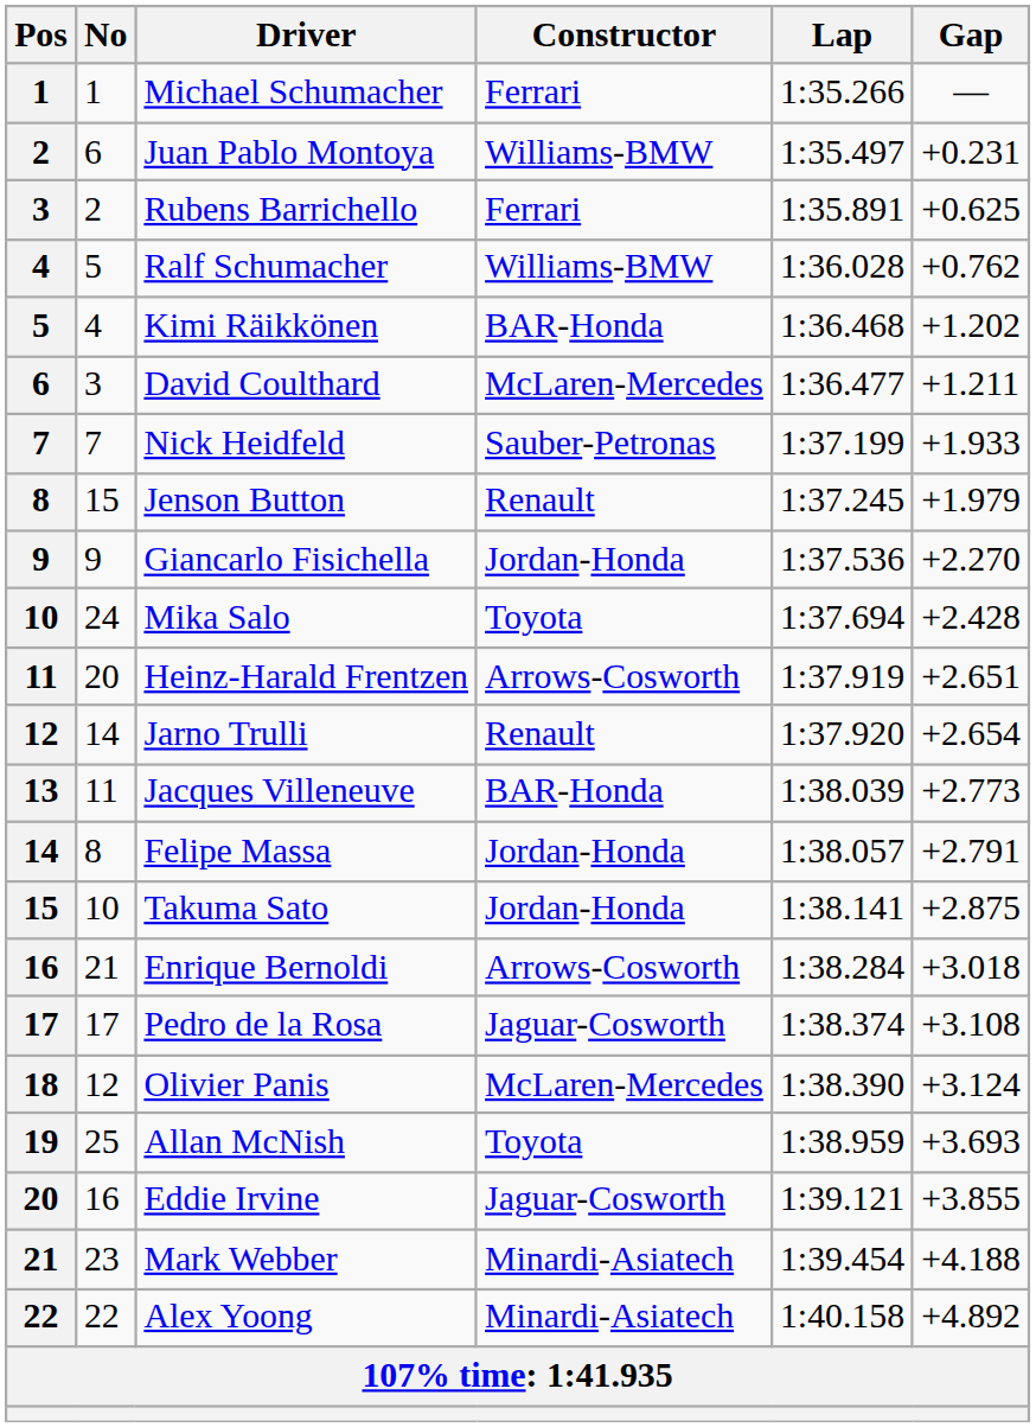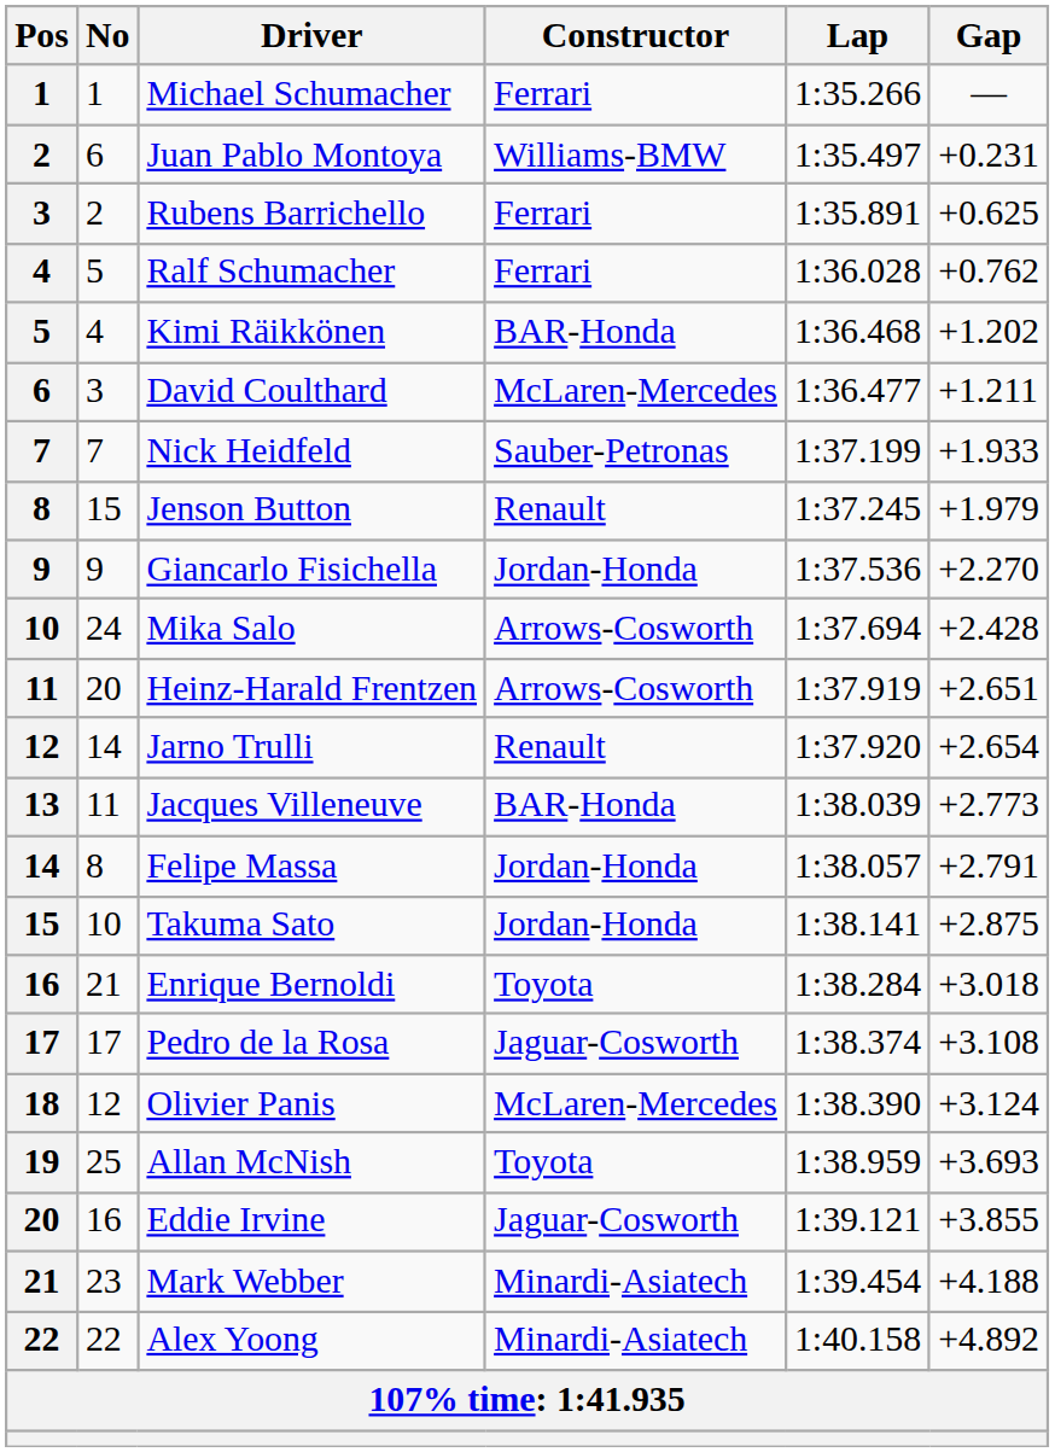 <table class="wikitable sortable" style="font-size:85%;">
 <tr>
 <th>Pos</th>
 <th>No</th>
 <th>Driver</th>
 <th>Constructor</th>
 <th>Lap</th>
 <th>Gap</th>
 </tr>
 <tr>
 <th>1</th>
 <td>1</td>
 <td> <a href='#'>Michael Schumacher</a></td>
 <td><a href='#'>Ferrari</a></td>
 <td>1:35.266</td>
 <td align="center">—</td>
 </tr>
 <tr>
 <th>2</th>
 <td>6</td>
 <td> <a href='#'>Juan Pablo Montoya</a></td>
 <td><a href='#'>Williams</a>-<a href='#'>BMW</a></td>
 <td>1:35.497</td>
 <td>+0.231</td>
 </tr>
 <tr>
 <th>3</th>
 <td>2</td>
 <td> <a href='#'>Rubens Barrichello</a></td>
 <td><a href='#'>Ferrari</a></td>
 <td>1:35.891</td>
 <td>+0.625</td>
 </tr>
 <tr>
 <th>4</th>
 <td>5</td>
 <td> <a href='#'>Ralf Schumacher</a></td>
-<td><a href='#'>Williams</a>-<a href='#'>BMW</a></td>
+<td><a href='#'>Ferrari</a></td>
 <td>1:36.028</td>
 <td>+0.762</td>
 </tr>
 <tr>
 <th>5</th>
 <td>4</td>
 <td> <a href='#'>Kimi Räikkönen</a></td>
 <td><a href='#'>BAR</a>-<a href='#'>Honda</a></td>
 <td>1:36.468</td>
 <td>+1.202</td>
 </tr>
 <tr>
 <th>6</th>
 <td>3</td>
 <td> <a href='#'>David Coulthard</a></td>
 <td><a href='#'>McLaren</a>-<a href='#'>Mercedes</a></td>
 <td>1:36.477</td>
 <td>+1.211</td>
 </tr>
 <tr>
 <th>7</th>
 <td>7</td>
 <td> <a href='#'>Nick Heidfeld</a></td>
 <td><a href='#'>Sauber</a>-<a href='#'>Petronas</a></td>
 <td>1:37.199</td>
 <td>+1.933</td>
 </tr>
 <tr>
 <th>8</th>
 <td>15</td>
 <td> <a href='#'>Jenson Button</a></td>
 <td><a href='#'>Renault</a></td>
 <td>1:37.245</td>
 <td>+1.979</td>
 </tr>
 <tr>
 <th>9</th>
 <td>9</td>
 <td> <a href='#'>Giancarlo Fisichella</a></td>
 <td><a href='#'>Jordan</a>-<a href='#'>Honda</a></td>
 <td>1:37.536</td>
 <td>+2.270</td>
 </tr>
 <tr>
 <th>10</th>
 <td>24</td>
 <td> <a href='#'>Mika Salo</a></td>
-<td><a href='#'>Toyota</a></td>
+<td><a href='#'>Arrows</a>-<a href='#'>Cosworth</a></td>
 <td>1:37.694</td>
 <td>+2.428</td>
 </tr>
 <tr>
 <th>11</th>
 <td>20</td>
 <td> <a href='#'>Heinz-Harald Frentzen</a></td>
 <td><a href='#'>Arrows</a>-<a href='#'>Cosworth</a></td>
 <td>1:37.919</td>
 <td>+2.651</td>
 </tr>
 <tr>
 <th>12</th>
 <td>14</td>
 <td> <a href='#'>Jarno Trulli</a></td>
 <td><a href='#'>Renault</a></td>
 <td>1:37.920</td>
 <td>+2.654</td>
 </tr>
 <tr>
 <th>13</th>
 <td>11</td>
 <td> <a href='#'>Jacques Villeneuve</a></td>
 <td><a href='#'>BAR</a>-<a href='#'>Honda</a></td>
 <td>1:38.039</td>
 <td>+2.773</td>
 </tr>
 <tr>
 <th>14</th>
 <td>8</td>
 <td> <a href='#'>Felipe Massa</a></td>
 <td><a href='#'>Jordan</a>-<a href='#'>Honda</a></td>
 <td>1:38.057</td>
 <td>+2.791</td>
 </tr>
 <tr>
 <th>15</th>
 <td>10</td>
 <td> <a href='#'>Takuma Sato</a></td>
 <td><a href='#'>Jordan</a>-<a href='#'>Honda</a></td>
 <td>1:38.141</td>
 <td>+2.875</td>
 </tr>
 <tr>
 <th>16</th>
 <td>21</td>
 <td> <a href='#'>Enrique Bernoldi</a></td>
-<td><a href='#'>Arrows</a>-<a href='#'>Cosworth</a></td>
+<td><a href='#'>Toyota</a></td>
 <td>1:38.284</td>
 <td>+3.018</td>
 </tr>
 <tr>
 <th>17</th>
 <td>17</td>
 <td> <a href='#'>Pedro de la Rosa</a></td>
 <td><a href='#'>Jaguar</a>-<a href='#'>Cosworth</a></td>
 <td>1:38.374</td>
 <td>+3.108</td>
 </tr>
 <tr>
 <th>18</th>
 <td>12</td>
 <td> <a href='#'>Olivier Panis</a></td>
 <td><a href='#'>McLaren</a>-<a href='#'>Mercedes</a></td>
 <td>1:38.390</td>
 <td>+3.124</td>
 </tr>
 <tr>
 <th>19</th>
 <td>25</td>
 <td> <a href='#'>Allan McNish</a></td>
 <td><a href='#'>Toyota</a></td>
 <td>1:38.959</td>
 <td>+3.693</td>
 </tr>
 <tr>
 <th>20</th>
 <td>16</td>
 <td> <a href='#'>Eddie Irvine</a></td>
 <td><a href='#'>Jaguar</a>-<a href='#'>Cosworth</a></td>
 <td>1:39.121</td>
 <td>+3.855</td>
 </tr>
 <tr>
 <th>21</th>
 <td>23</td>
 <td> <a href='#'>Mark Webber</a></td>
 <td><a href='#'>Minardi</a>-<a href='#'>Asiatech</a></td>
 <td>1:39.454</td>
 <td>+4.188</td>
 </tr>
 <tr>
 <th>22</th>
 <td>22</td>
 <td> <a href='#'>Alex Yoong</a></td>
 <td><a href='#'>Minardi</a>-<a href='#'>Asiatech</a></td>
 <td>1:40.158</td>
 <td>+4.892</td>
 </tr>
 <tr>
 <th colspan="6"><a href='#'>107% time</a>: 1:41.935</th>
 </tr>
 <tr>
 <th colspan="6"></th>
 </tr>
 </table>
